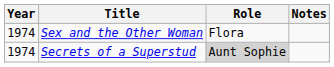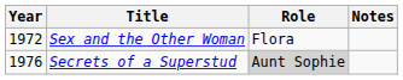 <table class="wikitable sortable">
 <tr>
 <th>Year</th>
 <th>Title</th>
 <th>Role</th>
 <th>Notes</th>
 </tr>
 <tr>
-<td>1974</td>
+<td>1972</td>
 <td><em><a href='#'>Sex and the Other Woman</a></em></td>
 <td>Flora</td>
 <td></td>
 </tr>
 <tr>
-<td>1974</td>
+<td>1976</td>
 <td><em><a href='#'>Secrets of a Superstud</a></em></td>
 <td style="background: lightgrey;">Aunt Sophie</td>
 <td></td>
 </tr>
 </table>
